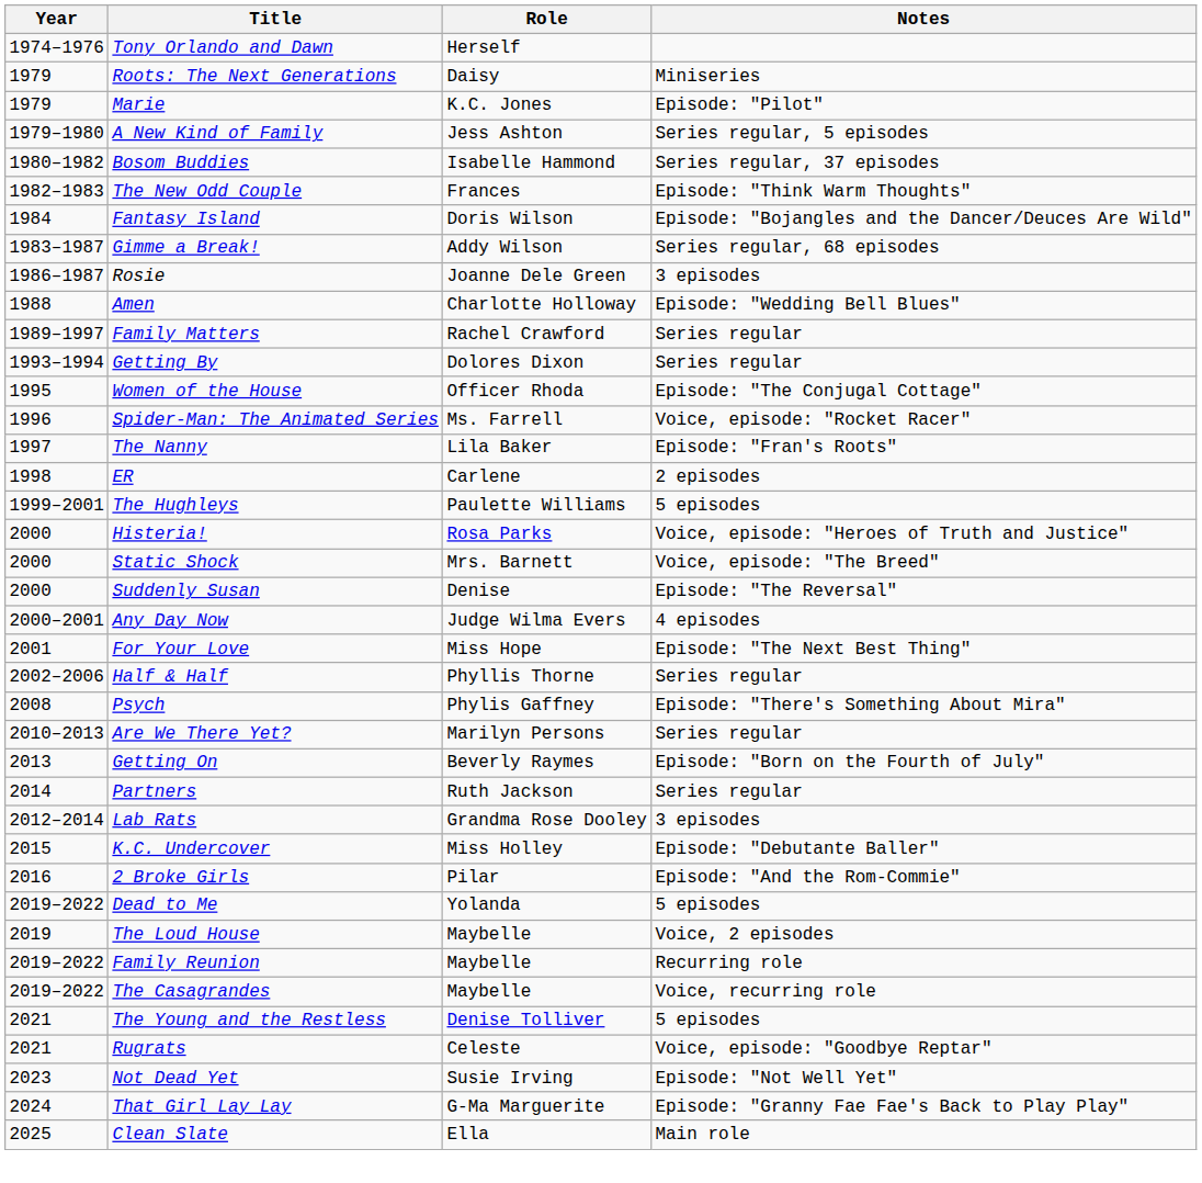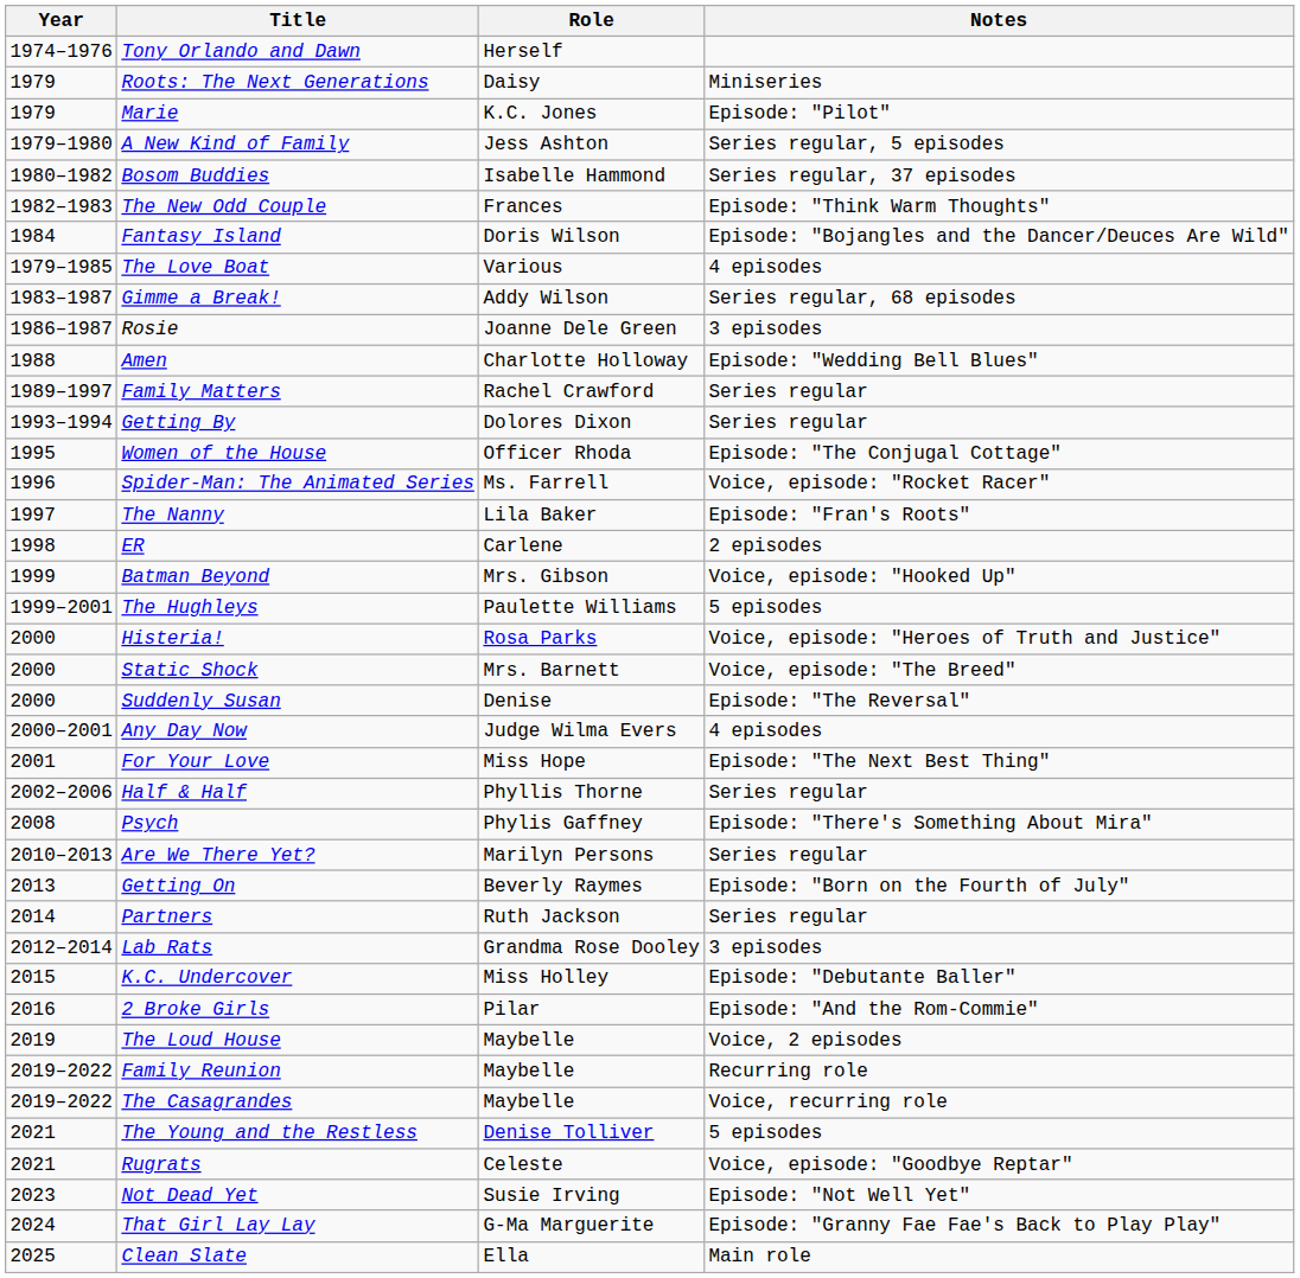 <table class="wikitable sortable">
 <tr>
 <th>Year</th>
 <th>Title</th>
 <th>Role</th>
 <th class="unsortable">Notes</th>
 </tr>
 <tr>
 <td>1974–1976</td>
 <td><em><a href='#'>Tony Orlando and Dawn</a></em></td>
 <td>Herself</td>
 <td></td>
 </tr>
 <tr>
 <td>1979</td>
 <td><em><a href='#'>Roots: The Next Generations</a></em></td>
 <td>Daisy</td>
 <td>Miniseries</td>
 </tr>
 <tr>
 <td>1979</td>
 <td><em><a href='#'>Marie</a></em></td>
 <td>K.C. Jones</td>
 <td>Episode: "Pilot"</td>
 </tr>
 <tr>
 <td>1979–1980</td>
 <td><em><a href='#'>A New Kind of Family</a></em></td>
 <td>Jess Ashton</td>
 <td>Series regular, 5 episodes</td>
 </tr>
 <tr>
 <td>1980–1982</td>
 <td><em><a href='#'>Bosom Buddies</a></em></td>
 <td>Isabelle Hammond</td>
 <td>Series regular, 37 episodes</td>
 </tr>
 <tr>
 <td>1982–1983</td>
 <td><em> <a href='#'>The New Odd Couple</a> </em></td>
 <td>Frances</td>
 <td>Episode: "Think Warm Thoughts"</td>
 </tr>
 <tr>
 <td>1984</td>
 <td><em><a href='#'>Fantasy Island</a></em></td>
 <td>Doris Wilson</td>
 <td>Episode: "Bojangles and the Dancer/Deuces Are Wild"</td>
+</tr>
+<tr>
+<td>1979–1985</td>
+<td><em><a href='#'>The Love Boat</a></em></td>
+<td>Various</td>
+<td>4 episodes</td>
 </tr>
 <tr>
 <td>1983–1987</td>
 <td><em><a href='#'>Gimme a Break!</a></em></td>
 <td>Addy Wilson</td>
 <td>Series regular, 68 episodes</td>
 </tr>
 <tr>
 <td>1986–1987</td>
 <td><em>Rosie</em></td>
 <td>Joanne Dele Green</td>
 <td>3 episodes</td>
 </tr>
 <tr>
 <td>1988</td>
 <td><em><a href='#'>Amen</a></em></td>
 <td>Charlotte Holloway</td>
 <td>Episode: "Wedding Bell Blues"</td>
 </tr>
 <tr>
 <td>1989–1997</td>
 <td><em><a href='#'>Family Matters</a></em></td>
 <td>Rachel Crawford</td>
 <td>Series regular</td>
 </tr>
 <tr>
 <td>1993–1994</td>
 <td><em><a href='#'>Getting By</a></em></td>
 <td>Dolores Dixon</td>
 <td>Series regular</td>
 </tr>
 <tr>
 <td>1995</td>
 <td><em><a href='#'>Women of the House</a></em></td>
 <td>Officer Rhoda</td>
 <td>Episode: "The Conjugal Cottage"</td>
 </tr>
 <tr>
 <td>1996</td>
 <td><em><a href='#'>Spider-Man: The Animated Series</a></em></td>
 <td>Ms. Farrell</td>
 <td>Voice, episode: "Rocket Racer"</td>
 </tr>
 <tr>
 <td>1997</td>
 <td><em><a href='#'>The Nanny</a></em></td>
 <td>Lila Baker</td>
 <td>Episode: "Fran's Roots"</td>
 </tr>
 <tr>
 <td>1998</td>
 <td><em><a href='#'>ER</a></em></td>
 <td>Carlene</td>
 <td>2 episodes</td>
+</tr>
+<tr>
+<td>1999</td>
+<td><em><a href='#'>Batman Beyond</a></em></td>
+<td>Mrs. Gibson</td>
+<td>Voice, episode: "Hooked Up"</td>
 </tr>
 <tr>
 <td>1999–2001</td>
 <td><em><a href='#'>The Hughleys</a></em></td>
 <td>Paulette Williams</td>
 <td>5 episodes</td>
 </tr>
 <tr>
 <td>2000</td>
 <td><em><a href='#'>Histeria!</a></em></td>
 <td><a href='#'>Rosa Parks</a></td>
 <td>Voice, episode: "Heroes of Truth and Justice"</td>
 </tr>
 <tr>
 <td>2000</td>
 <td><em><a href='#'>Static Shock</a></em></td>
 <td>Mrs. Barnett</td>
 <td>Voice, episode: "The Breed"</td>
 </tr>
 <tr>
 <td>2000</td>
 <td><em><a href='#'>Suddenly Susan</a></em></td>
 <td>Denise</td>
 <td>Episode: "The Reversal"</td>
 </tr>
 <tr>
 <td>2000–2001</td>
 <td><em><a href='#'>Any Day Now</a></em></td>
 <td>Judge Wilma Evers</td>
 <td>4 episodes</td>
 </tr>
 <tr>
 <td>2001</td>
 <td><em><a href='#'>For Your Love</a></em></td>
 <td>Miss Hope</td>
 <td>Episode: "The Next Best Thing"</td>
 </tr>
 <tr>
 <td>2002–2006</td>
 <td><em><a href='#'>Half & Half</a></em></td>
 <td>Phyllis Thorne</td>
 <td>Series regular</td>
 </tr>
 <tr>
 <td>2008</td>
 <td><em><a href='#'>Psych</a></em></td>
 <td>Phylis Gaffney</td>
 <td>Episode: "There's Something About Mira"</td>
 </tr>
 <tr>
 <td>2010–2013</td>
 <td><em><a href='#'>Are We There Yet?</a></em></td>
 <td>Marilyn Persons</td>
 <td>Series regular</td>
 </tr>
 <tr>
 <td>2013</td>
 <td><em><a href='#'>Getting On</a></em></td>
 <td>Beverly Raymes</td>
 <td>Episode: "Born on the Fourth of July"</td>
 </tr>
 <tr>
 <td>2014</td>
 <td><em><a href='#'>Partners</a></em></td>
 <td>Ruth Jackson</td>
 <td>Series regular</td>
 </tr>
 <tr>
 <td>2012–2014</td>
 <td><em><a href='#'>Lab Rats</a></em></td>
 <td>Grandma Rose Dooley</td>
 <td>3 episodes</td>
 </tr>
 <tr>
 <td>2015</td>
 <td><em><a href='#'>K.C. Undercover</a></em></td>
 <td>Miss Holley</td>
 <td>Episode: "Debutante Baller"</td>
 </tr>
 <tr>
 <td>2016</td>
 <td><em><a href='#'>2 Broke Girls</a></em></td>
 <td>Pilar</td>
 <td>Episode: "And the Rom-Commie"</td>
 </tr>
 <tr>
-<td>2019–2022</td>
-<td><em><a href='#'>Dead to Me</a></em></td>
-<td>Yolanda</td>
-<td>5 episodes</td>
-</tr>
-<tr>
 <td>2019</td>
 <td><em><a href='#'>The Loud House</a></em></td>
 <td>Maybelle</td>
 <td>Voice, 2 episodes</td>
 </tr>
 <tr>
 <td>2019–2022</td>
 <td><em><a href='#'>Family Reunion</a></em></td>
 <td>Maybelle</td>
 <td>Recurring role</td>
 </tr>
 <tr>
 <td>2019–2022</td>
 <td><em><a href='#'>The Casagrandes</a></em></td>
 <td>Maybelle</td>
 <td>Voice, recurring role</td>
 </tr>
 <tr>
 <td>2021</td>
 <td><em><a href='#'>The Young and the Restless</a></em></td>
 <td><a href='#'>Denise Tolliver</a></td>
 <td>5 episodes</td>
 </tr>
 <tr>
 <td>2021</td>
 <td><em><a href='#'>Rugrats</a></em></td>
 <td>Celeste</td>
 <td>Voice, episode: "Goodbye Reptar"</td>
 </tr>
 <tr>
 <td>2023</td>
 <td><em><a href='#'>Not Dead Yet</a></em></td>
 <td>Susie Irving</td>
 <td>Episode: "Not Well Yet"</td>
 </tr>
 <tr>
 <td>2024</td>
 <td><em><a href='#'>That Girl Lay Lay</a></em></td>
 <td>G-Ma Marguerite</td>
 <td>Episode: "Granny Fae Fae's Back to Play Play"</td>
 </tr>
 <tr>
 <td>2025</td>
 <td><em><a href='#'>Clean Slate</a></em></td>
 <td>Ella</td>
 <td>Main role</td>
 </tr>
 </table>
